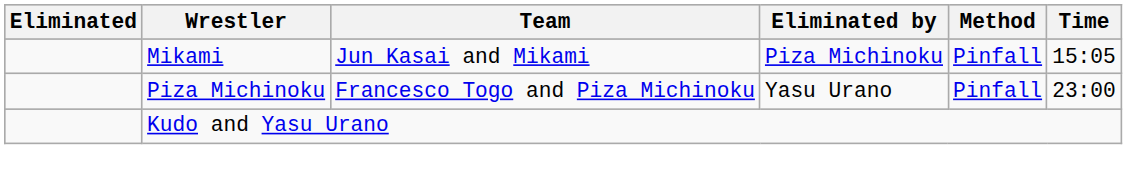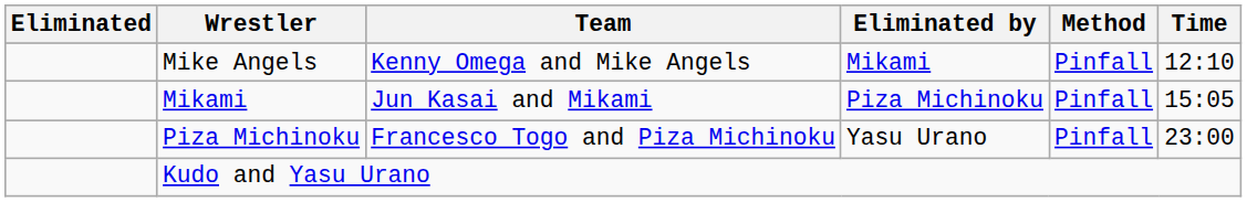 <table class="wikitable sortable">
 <tr>
 <th>Eliminated</th>
 <th>Wrestler</th>
 <th>Team</th>
 <th>Eliminated by</th>
 <th>Method</th>
 <th>Time</th>
+</tr>
+<tr>
+<td></td>
+<td>Mike Angels</td>
+<td><a href='#'>Kenny Omega</a> and Mike Angels</td>
+<td><a href='#'>Mikami</a></td>
+<td><a href='#'>Pinfall</a></td>
+<td>12:10</td>
 </tr>
 <tr>
 <td></td>
 <td><a href='#'>Mikami</a></td>
 <td><a href='#'>Jun Kasai</a> and <a href='#'>Mikami</a></td>
 <td><a href='#'>Piza Michinoku</a></td>
 <td><a href='#'>Pinfall</a></td>
 <td>15:05</td>
 </tr>
 <tr>
 <td></td>
 <td><a href='#'>Piza Michinoku</a></td>
 <td><a href='#'>Francesco Togo</a> and <a href='#'>Piza Michinoku</a></td>
 <td>Yasu Urano</td>
 <td><a href='#'>Pinfall</a></td>
 <td>23:00</td>
 </tr>
 <tr>
 <td></td>
 <td colspan="5"><a href='#'>Kudo</a> and <a href='#'>Yasu Urano</a></td>
 </tr>
 </table>
